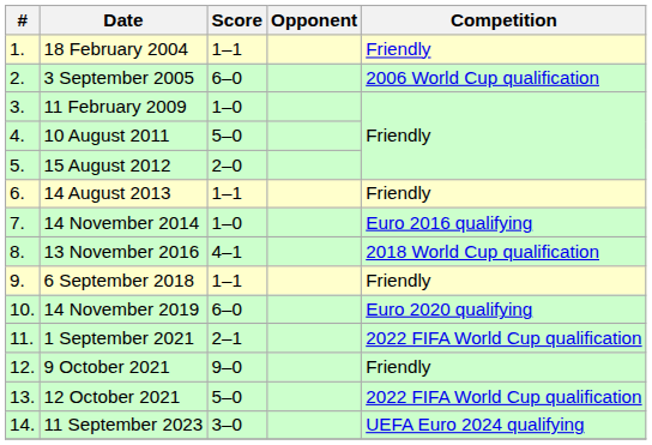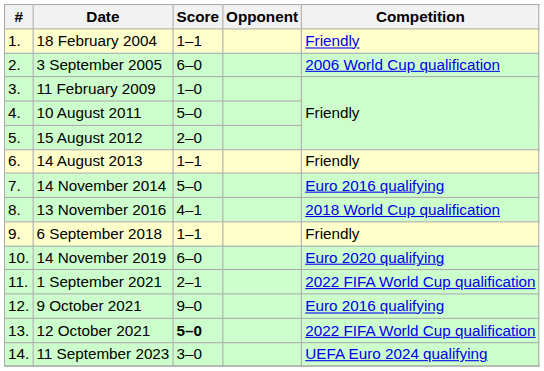 <table class="wikitable" style="font-size:90%">
 <tr>
 <th>#</th>
 <th>Date</th>
 <th>Score</th>
 <th>Opponent</th>
 <th>Competition</th>
 </tr>
 <tr style="background: #FFFFCC">
 <td>1.</td>
 <td>18 February 2004</td>
 <td>1–1</td>
 <td></td>
 <td><a href='#'>Friendly</a></td>
 </tr>
 <tr style="background: #CCFFCC">
 <td>2.</td>
 <td>3 September 2005</td>
 <td>6–0</td>
 <td></td>
 <td><a href='#'>2006 World Cup qualification</a></td>
 </tr>
 <tr style="background: #CCFFCC">
 <td>3.</td>
 <td>11 February 2009</td>
 <td>1–0</td>
 <td></td>
 <td rowspan="3">Friendly</td>
 </tr>
 <tr style="background: #CCFFCC">
 <td>4.</td>
 <td>10 August 2011</td>
 <td>5–0</td>
 <td></td>
 </tr>
 <tr style="background: #CCFFCC">
 <td>5.</td>
 <td>15 August 2012</td>
 <td>2–0</td>
 <td></td>
 </tr>
 <tr style="background: #FFFFCC">
 <td>6.</td>
 <td>14 August 2013</td>
 <td>1–1</td>
 <td></td>
 <td>Friendly</td>
 </tr>
 <tr style="background: #CCFFCC">
 <td>7.</td>
 <td>14 November 2014</td>
-<td>1–0</td>
+<td>5–0</td>
 <td></td>
 <td><a href='#'>Euro 2016 qualifying</a></td>
 </tr>
 <tr style="background: #CCFFCC">
 <td>8.</td>
 <td>13  November 2016</td>
 <td>4–1</td>
 <td></td>
 <td><a href='#'>2018 World Cup qualification</a></td>
 </tr>
 <tr style="background: #FFFFCC">
 <td>9.</td>
 <td>6 September 2018</td>
 <td>1–1</td>
 <td></td>
 <td>Friendly</td>
 </tr>
 <tr style="background: #CCFFCC">
 <td>10.</td>
 <td>14  November 2019</td>
 <td>6–0</td>
 <td></td>
 <td><a href='#'>Euro 2020 qualifying</a></td>
 </tr>
 <tr style="background: #CCFFCC">
 <td>11.</td>
 <td>1 September 2021</td>
 <td>2–1</td>
 <td></td>
 <td><a href='#'>2022 FIFA World Cup qualification</a></td>
 </tr>
 <tr style="background: #CCFFCC">
 <td>12.</td>
 <td>9 October 2021</td>
 <td>9–0</td>
 <td></td>
-<td>Friendly</td>
+<td><a href='#'>Euro 2016 qualifying</a></td>
 </tr>
 <tr style="background: #CCFFCC">
 <td>13.</td>
 <td>12 October 2021</td>
-<td>5–0</td>
+<td><strong>5–0</strong></td>
 <td></td>
 <td><a href='#'>2022 FIFA World Cup qualification</a></td>
 </tr>
 <tr style="background: #CCFFCC">
 <td>14.</td>
 <td>11 September 2023</td>
 <td>3–0</td>
 <td></td>
 <td><a href='#'>UEFA Euro 2024 qualifying</a></td>
 </tr>
 <tr style="background: #CCFFCC">
 </tr>
 </table>
